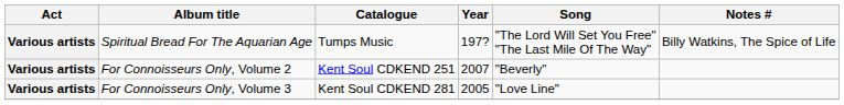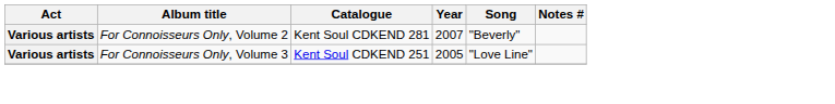 <table class="wikitable plainrowheaders sortable">
 <tr>
 <th scope="col" class="unsortable">Act</th>
 <th scope="col">Album title</th>
 <th scope="col">Catalogue</th>
 <th scope="col">Year</th>
 <th scope="col">Song</th>
 <th scope="col" class="unsortable">Notes #</th>
 </tr>
 <tr>
 <th scope="row">Various artists</th>
-<td><em>Spiritual Bread For The Aquarian Age</em></td>
-<td>Tumps Music</td>
-<td>197?</td>
-<td>"The Lord Will Set You Free"<br>"The Last Mile Of The Way"</td>
-<td>Billy Watkins, The Spice of Life</td>
-</tr>
-<tr>
-<th scope="row">Various artists</th>
 <td><em>For Connoisseurs Only</em>, Volume 2</td>
-<td><a href='#'>Kent Soul</a> CDKEND 251</td>
+<td>Kent Soul CDKEND 281</td>
 <td>2007</td>
 <td>"Beverly"</td>
 <td></td>
 </tr>
 <tr>
 <th scope="row">Various artists</th>
 <td><em>For Connoisseurs Only</em>, Volume 3</td>
-<td>Kent Soul CDKEND 281</td>
+<td><a href='#'>Kent Soul</a> CDKEND 251</td>
 <td>2005</td>
 <td>"Love Line"</td>
 <td></td>
 </tr>
 <tr>
 </tr>
 </table>
